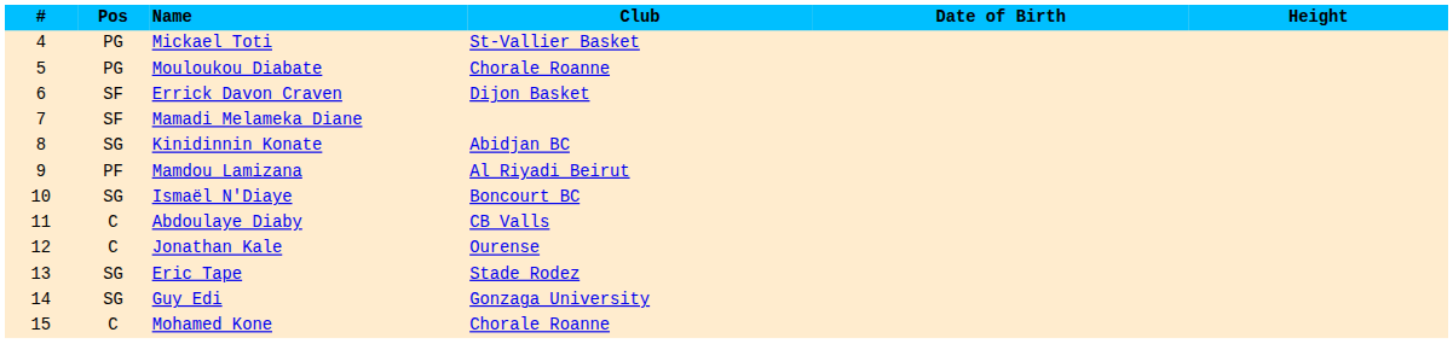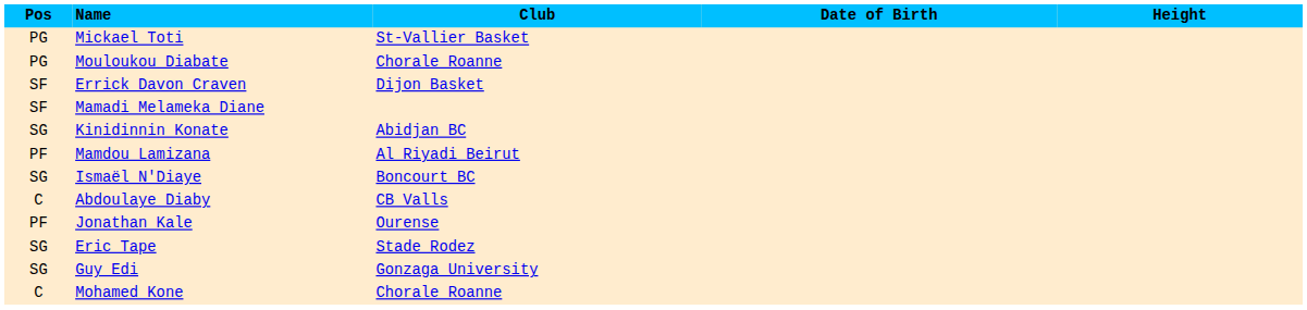 <table border=0 cellpadding=2 cellspacing=0  |- bgcolor=#FFECCE style="text-align:center; font-size:90%;" width=80%>
 <tr bgcolor=#00BFFF>
-<th width=5%>#</th>
 <th width=5%>Pos</th>
 <th width=22% align=left>Name</th>
 <th width=24%>Club</th>
 <th width=26%>Date of Birth</th>
 <th width=18%>Height</th>
 </tr>
 <tr>
-<td>4</td>
 <td>PG</td>
 <td align=left><a href='#'>Mickael Toti</a></td>
 <td align=left> <a href='#'>St-Vallier Basket</a></td>
 <td align=left></td>
 <td></td>
 </tr>
 <tr>
-<td>5</td>
 <td>PG</td>
 <td align=left><a href='#'>Mouloukou Diabate</a></td>
 <td align=left> <a href='#'>Chorale Roanne</a></td>
 <td align=left></td>
 <td></td>
 </tr>
 <tr>
-<td>6</td>
 <td>SF</td>
 <td align=left><a href='#'>Errick Davon Craven</a></td>
 <td align=left> <a href='#'>Dijon Basket</a></td>
 <td align=left></td>
 <td></td>
 </tr>
 <tr>
-<td>7</td>
 <td>SF</td>
 <td align=left><a href='#'>Mamadi Melameka Diane</a></td>
 <td align=left></td>
 <td align=left></td>
 <td></td>
 </tr>
 <tr>
-<td>8</td>
 <td>SG</td>
 <td align=left><a href='#'>Kinidinnin Konate</a></td>
 <td align=left> <a href='#'>Abidjan BC</a></td>
 <td align=left></td>
 <td></td>
 </tr>
 <tr>
-<td>9</td>
 <td>PF</td>
 <td align=left><a href='#'>Mamdou Lamizana</a></td>
 <td align=left> <a href='#'>Al Riyadi Beirut</a></td>
 <td align=left></td>
 <td></td>
 </tr>
 <tr>
-<td>10</td>
 <td>SG</td>
 <td align=left><a href='#'>Ismaël N'Diaye</a></td>
 <td align=left> <a href='#'>Boncourt BC</a></td>
 <td align=left></td>
 <td></td>
 </tr>
 <tr>
-<td>11</td>
 <td>C</td>
 <td align=left><a href='#'>Abdoulaye Diaby</a></td>
 <td align=left> <a href='#'>CB Valls</a></td>
 <td align=left></td>
 <td></td>
 </tr>
 <tr>
-<td>12</td>
-<td>C</td>
+<td>PF</td>
 <td align=left><a href='#'>Jonathan Kale</a></td>
 <td align=left> <a href='#'>Ourense</a></td>
 <td align=left></td>
 <td></td>
 </tr>
 <tr>
-<td>13</td>
 <td>SG</td>
 <td align=left><a href='#'>Eric Tape</a></td>
 <td align=left> <a href='#'>Stade Rodez</a></td>
 <td align=left></td>
 <td></td>
 </tr>
 <tr>
-<td>14</td>
 <td>SG</td>
 <td align=left><a href='#'>Guy Edi</a></td>
 <td align=left> <a href='#'>Gonzaga University</a></td>
 <td align=left></td>
 <td></td>
 </tr>
 <tr>
-<td>15</td>
 <td>C</td>
 <td align=left><a href='#'>Mohamed Kone</a></td>
 <td align=left> <a href='#'>Chorale Roanne</a></td>
 <td align=left></td>
 <td></td>
 </tr>
 </table>
